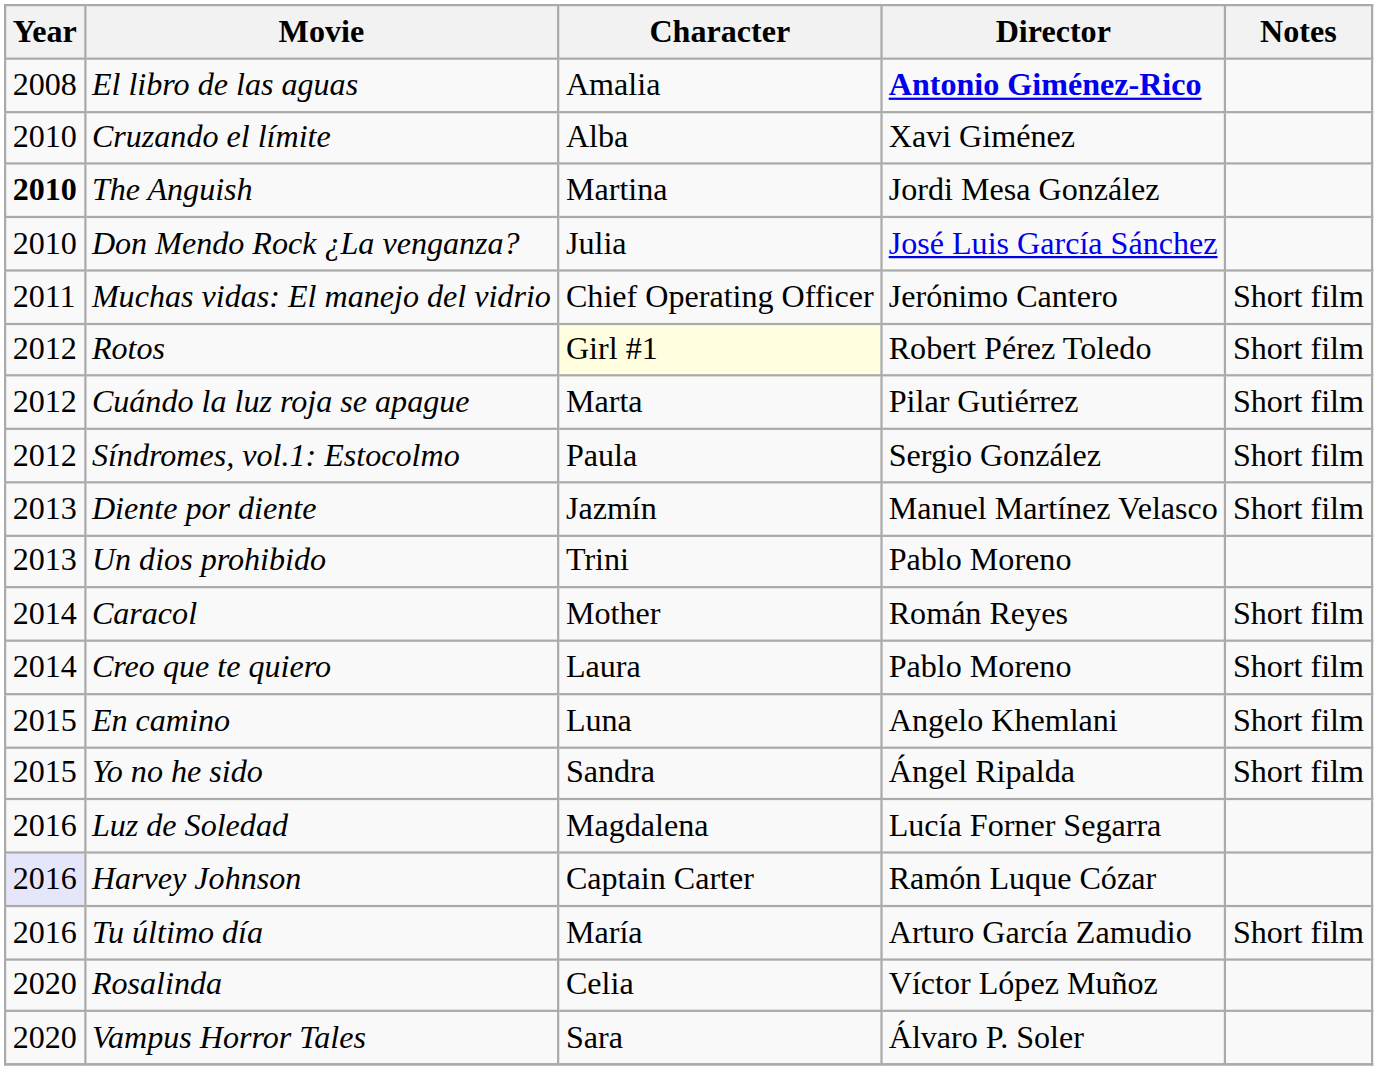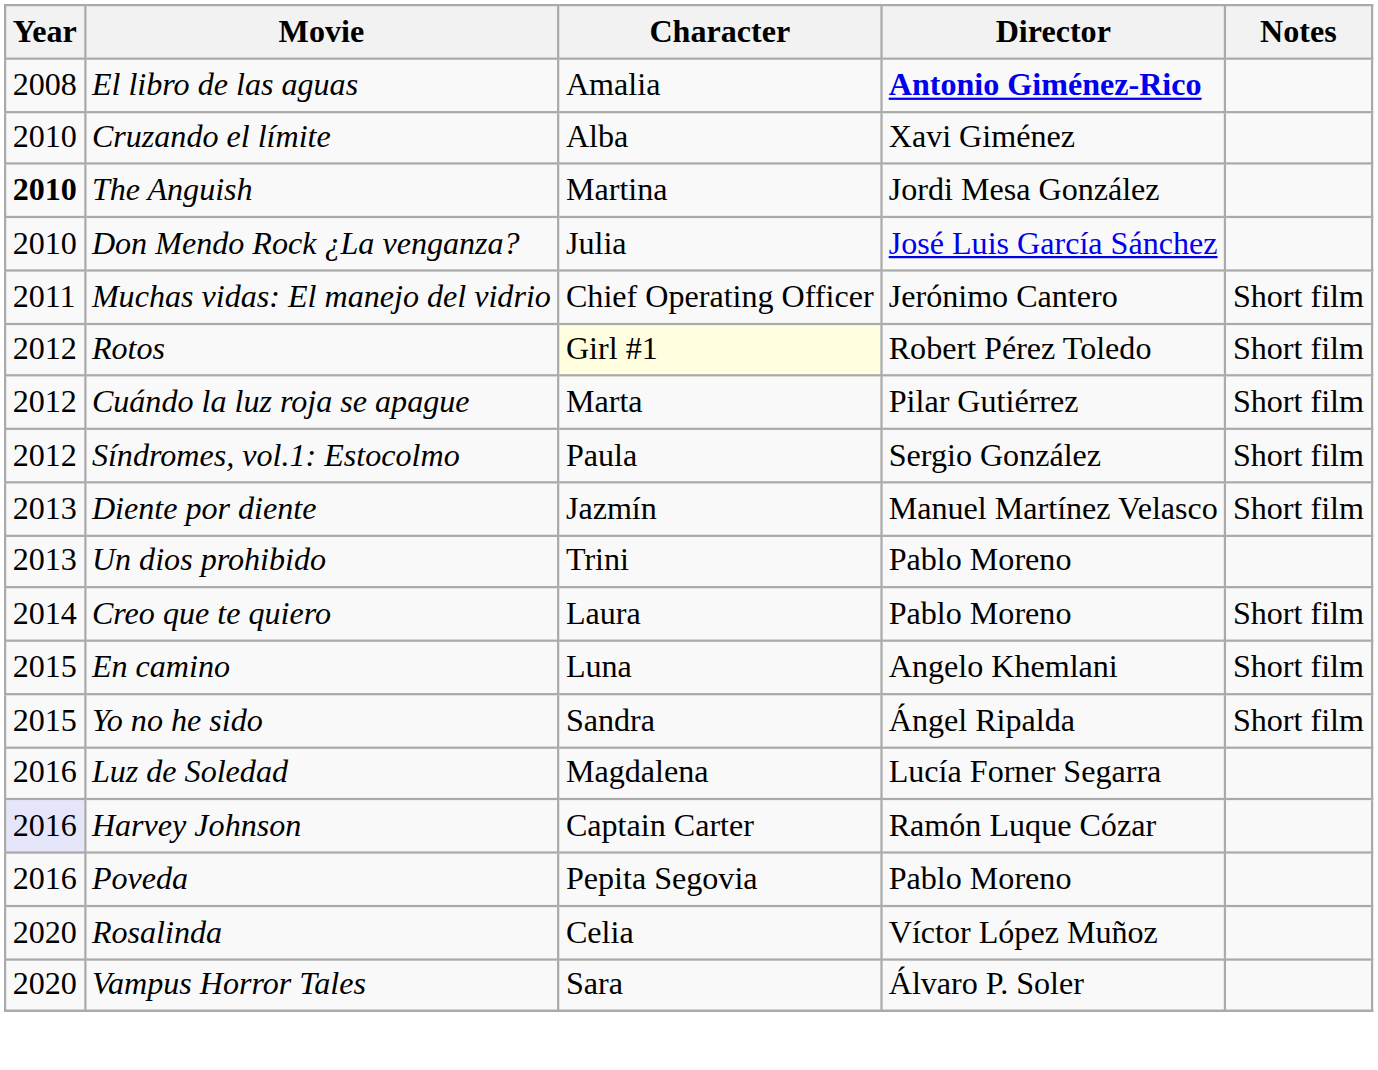 <table class="wikitable" style="font-size: 90%;">
 <tr>
 <th>Year</th>
 <th>Movie</th>
 <th>Character</th>
 <th>Director</th>
 <th>Notes</th>
 </tr>
 <tr>
 <td>2008</td>
 <td><em>El libro de las aguas</em></td>
 <td>Amalia</td>
 <td><strong><a href='#'>Antonio Giménez-Rico</a></strong></td>
 <td></td>
 </tr>
 <tr>
 <td>2010</td>
 <td><em>Cruzando el límite</em></td>
 <td>Alba</td>
 <td>Xavi Giménez</td>
 <td></td>
 </tr>
 <tr>
 <td><strong>2010</strong></td>
 <td><em>The Anguish</em></td>
 <td>Martina</td>
 <td>Jordi Mesa González</td>
 <td></td>
 </tr>
 <tr>
 <td>2010</td>
 <td><em>Don Mendo Rock ¿La venganza?</em></td>
 <td>Julia</td>
 <td><a href='#'>José Luis García Sánchez</a></td>
 <td></td>
 </tr>
 <tr>
 <td>2011</td>
 <td><em>Muchas vidas: El manejo del vidrio</em></td>
 <td>Chief Operating Officer</td>
 <td>Jerónimo Cantero</td>
 <td>Short film</td>
 </tr>
 <tr>
 <td>2012</td>
 <td><em>Rotos</em></td>
 <td style="background: lightyellow;">Girl #1</td>
 <td>Robert Pérez Toledo</td>
 <td>Short film</td>
 </tr>
 <tr>
 <td>2012</td>
 <td><em>Cuándo la luz roja se apague</em></td>
 <td>Marta</td>
 <td>Pilar Gutiérrez</td>
 <td>Short film</td>
 </tr>
 <tr>
 <td>2012</td>
 <td><em>Síndromes, vol.1: Estocolmo</em></td>
 <td>Paula</td>
 <td>Sergio González</td>
 <td>Short film</td>
 </tr>
 <tr>
 <td>2013</td>
 <td><em>Diente por diente</em></td>
 <td>Jazmín</td>
 <td>Manuel Martínez Velasco</td>
 <td>Short film</td>
 </tr>
 <tr>
 <td>2013</td>
 <td><em>Un dios prohibido</em></td>
 <td>Trini</td>
 <td>Pablo Moreno</td>
 <td></td>
 </tr>
 <tr>
 <td>2014</td>
-<td><em>Caracol</em></td>
-<td>Mother</td>
-<td>Román Reyes</td>
-<td>Short film</td>
-</tr>
-<tr>
-<td>2014</td>
 <td><em>Creo que te quiero</em></td>
 <td>Laura</td>
 <td>Pablo Moreno</td>
 <td>Short film</td>
 </tr>
 <tr>
 <td>2015</td>
 <td><em>En camino</em></td>
 <td>Luna</td>
 <td>Angelo Khemlani</td>
 <td>Short film</td>
 </tr>
 <tr>
 <td>2015</td>
 <td><em>Yo no he sido</em></td>
 <td>Sandra</td>
 <td>Ángel Ripalda</td>
 <td>Short film</td>
 </tr>
 <tr>
 <td>2016</td>
 <td><em>Luz de Soledad</em></td>
 <td>Magdalena</td>
 <td>Lucía Forner Segarra</td>
 <td></td>
 </tr>
 <tr>
 <td style="background: lavender;">2016</td>
 <td><em>Harvey Johnson</em></td>
 <td>Captain Carter</td>
 <td>Ramón Luque Cózar</td>
 <td></td>
 </tr>
 <tr>
 <td>2016</td>
-<td><em>Tu último día</em></td>
-<td>María</td>
-<td>Arturo García Zamudio</td>
-<td>Short film</td>
+<td><em>Poveda</em></td>
+<td>Pepita Segovia</td>
+<td>Pablo Moreno</td>
+<td></td>
 </tr>
 <tr>
 <td>2020</td>
 <td><em>Rosalinda</em></td>
 <td>Celia</td>
 <td>Víctor López Muñoz</td>
 <td></td>
 </tr>
 <tr>
 <td>2020</td>
 <td><em>Vampus Horror Tales</em></td>
 <td>Sara</td>
 <td>Álvaro P. Soler</td>
 <td></td>
 </tr>
 <tr>
 </tr>
 </table>
